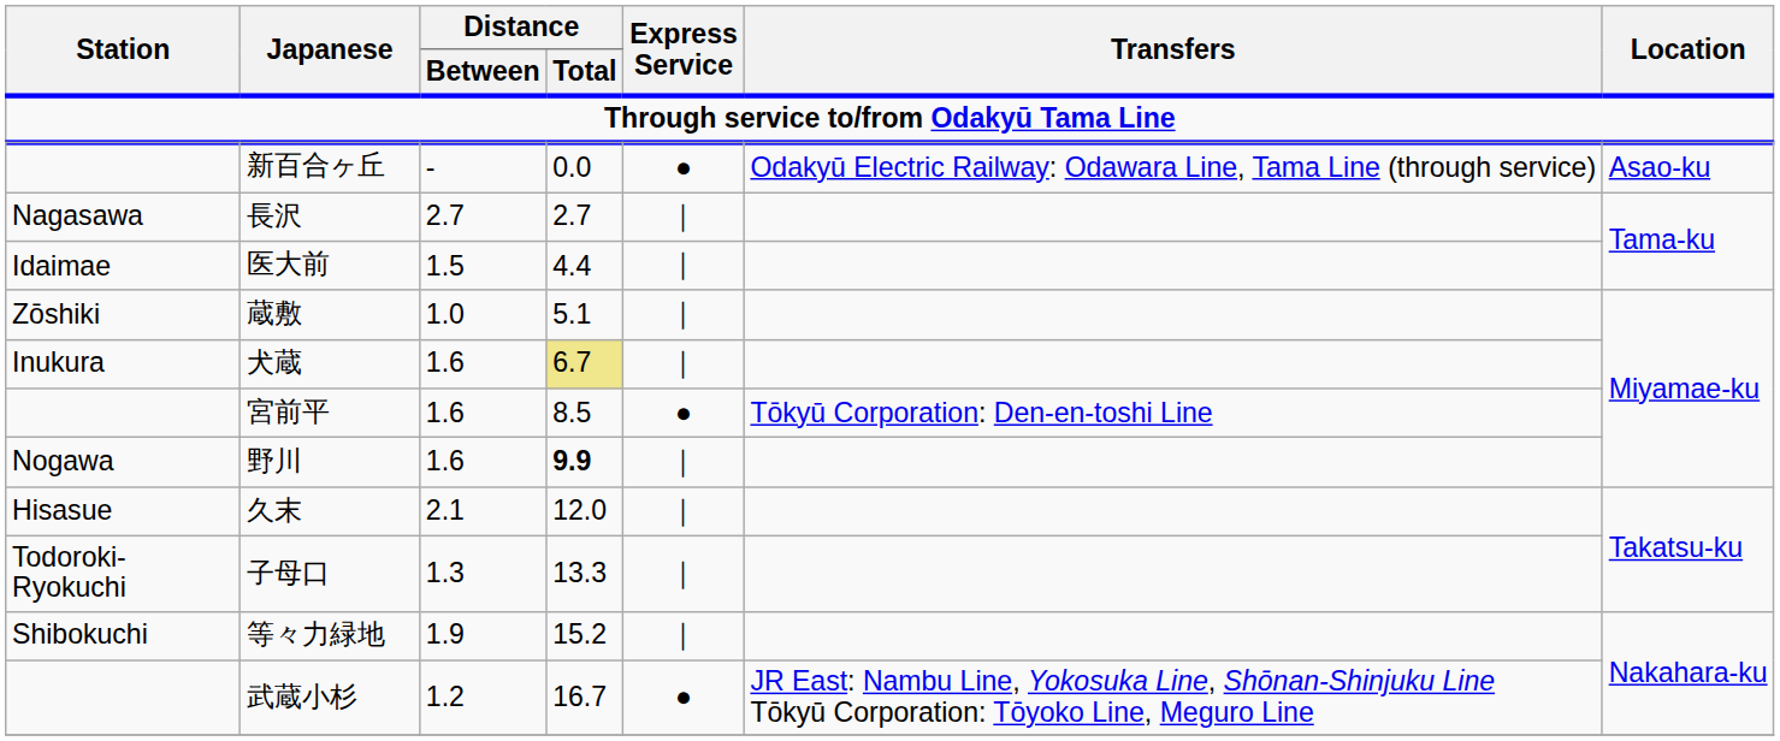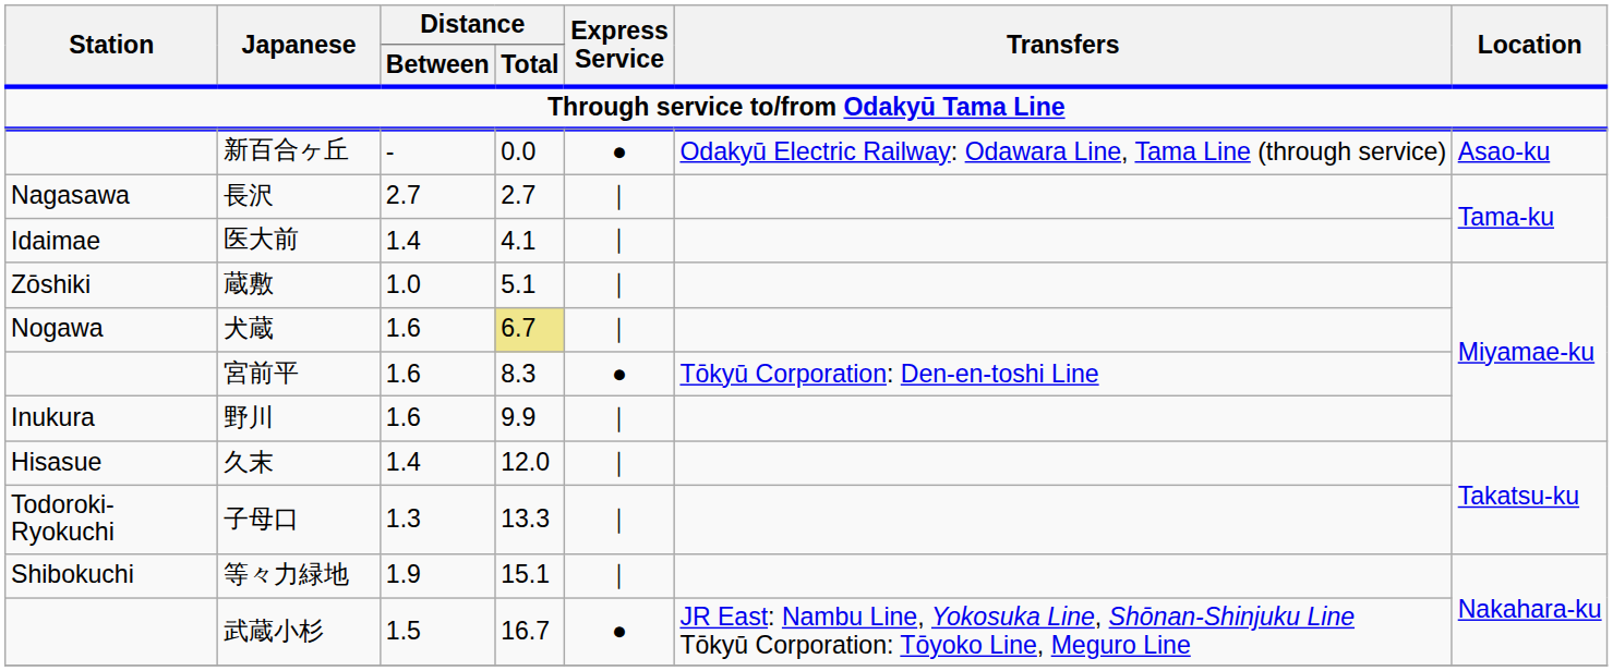 <table class="wikitable" rules="all">
 <tr>
 <th style="border-bottom:3px solid blue; width:8em;" rowspan="2">Station</th>
 <th style="border-bottom:3px solid blue; width:6em;" rowspan="2">Japanese</th>
 <th style="border-bottom:1px solid grey; width:1em;" colspan="2">Distance</th>
 <th style="border-bottom:3px solid blue; width:1em;" rowspan="2">Express Service</th>
 <th style="border-bottom:3px solid blue;" rowspan="2">Transfers</th>
 <th style="border-bottom:3px solid blue;" rowspan="2">Location</th>
 </tr>
 <tr>
 <th style="border-bottom:3px solid blue; width:1em;">Between</th>
 <th style="border-bottom:3px solid blue; width:1em;">Total</th>
 </tr>
 <tr>
 <td style="border-bottom:3px solid blue;" colspan="8" align="center"><strong>Through service to/from <a href='#'>Odakyū Tama Line</a></strong></td>
 </tr>
 <tr>
 </tr>
 <tr>
 <td></td>
 <td>新百合ヶ丘</td>
 <td>-</td>
 <td>0.0</td>
 <td align="center">●</td>
 <td><a href='#'>Odakyū Electric Railway</a>: <a href='#'>Odawara Line</a>, <a href='#'>Tama Line</a> (through service)</td>
 <td><a href='#'>Asao-ku</a></td>
 </tr>
 <tr>
 <td>Nagasawa</td>
 <td>長沢</td>
 <td>2.7</td>
 <td>2.7</td>
 <td align="center">｜</td>
 <td> </td>
 <td rowspan="2"><a href='#'>Tama-ku</a></td>
 </tr>
 <tr>
 <td>Idaimae</td>
 <td>医大前</td>
-<td>1.5</td>
-<td>4.4</td>
+<td>1.4</td>
+<td>4.1</td>
 <td align="center">｜</td>
 <td> </td>
 </tr>
 <tr>
 <td>Zōshiki</td>
 <td>蔵敷</td>
 <td>1.0</td>
 <td>5.1</td>
 <td align="center">｜</td>
 <td> </td>
 <td rowspan="4"><a href='#'>Miyamae-ku</a></td>
 </tr>
 <tr>
-<td>Inukura</td>
+<td>Nogawa</td>
 <td>犬蔵</td>
 <td>1.6</td>
 <td style="background: khaki;">6.7</td>
 <td align="center">｜</td>
 <td> </td>
 </tr>
 <tr>
 <td></td>
 <td>宮前平</td>
 <td>1.6</td>
-<td>8.5</td>
+<td>8.3</td>
 <td align="center">●</td>
 <td><a href='#'>Tōkyū Corporation</a>: <a href='#'>Den-en-toshi Line</a></td>
 </tr>
 <tr>
-<td>Nogawa</td>
+<td>Inukura</td>
 <td>野川</td>
 <td>1.6</td>
-<td><strong>9.9</strong></td>
+<td>9.9</td>
 <td align="center">｜</td>
 <td> </td>
 </tr>
 <tr>
 <td>Hisasue</td>
 <td>久末</td>
-<td>2.1</td>
+<td>1.4</td>
 <td>12.0</td>
 <td align="center">｜</td>
 <td> </td>
 <td rowspan="2"><a href='#'>Takatsu-ku</a></td>
 </tr>
 <tr>
 <td>Todoroki-Ryokuchi</td>
 <td>子母口</td>
 <td>1.3</td>
 <td>13.3</td>
 <td align="center">｜</td>
 <td> </td>
 </tr>
 <tr>
 <td>Shibokuchi</td>
 <td>等々力緑地</td>
 <td>1.9</td>
-<td>15.2</td>
+<td>15.1</td>
 <td align="center">｜</td>
 <td> </td>
 <td rowspan="2"><a href='#'>Nakahara-ku</a></td>
 </tr>
 <tr>
 <td></td>
 <td>武蔵小杉</td>
-<td>1.2</td>
+<td>1.5</td>
 <td>16.7</td>
 <td align="center">●</td>
 <td><a href='#'>JR East</a>: <a href='#'>Nambu Line</a>, <em><a href='#'>Yokosuka Line</a></em>, <em><a href='#'>Shōnan-Shinjuku Line</a></em><br>Tōkyū Corporation: <a href='#'>Tōyoko Line</a>, <a href='#'>Meguro Line</a></td>
 </tr>
 <tr>
 </tr>
 </table>
